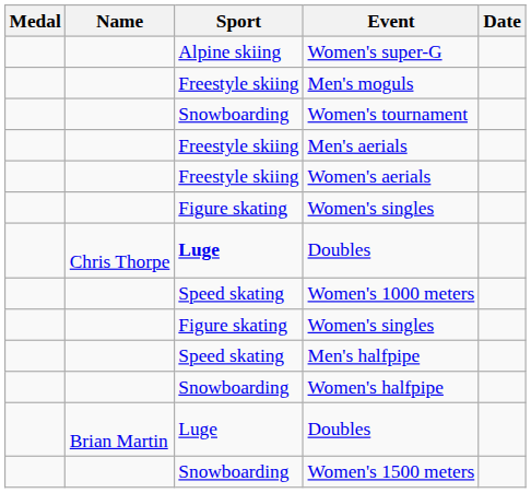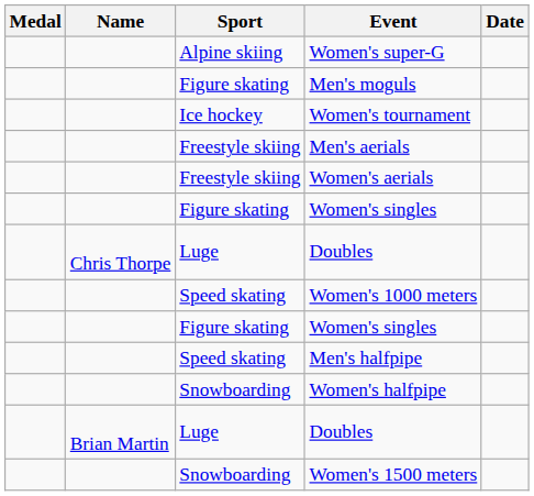 <table class="wikitable sortable" style=font-size:95%>
 <tr>
 <th>Medal</th>
 <th>Name</th>
 <th>Sport</th>
 <th>Event</th>
 <th>Date</th>
 </tr>
 <tr>
 <td></td>
 <td></td>
 <td><a href='#'>Alpine skiing</a></td>
 <td><a href='#'>Women's super-G</a></td>
 <td></td>
 </tr>
 <tr>
 <td></td>
 <td></td>
-<td><a href='#'>Freestyle skiing</a></td>
+<td><a href='#'>Figure skating</a></td>
 <td><a href='#'>Men's moguls</a></td>
 <td></td>
 </tr>
 <tr>
 <td></td>
 <td><br></td>
-<td><a href='#'>Snowboarding</a></td>
+<td><a href='#'>Ice hockey</a></td>
 <td><a href='#'>Women's tournament</a></td>
 <td></td>
 </tr>
 <tr>
 <td></td>
 <td></td>
 <td><a href='#'>Freestyle skiing</a></td>
 <td><a href='#'>Men's aerials</a></td>
 <td></td>
 </tr>
 <tr>
 <td></td>
 <td></td>
 <td><a href='#'>Freestyle skiing</a></td>
 <td><a href='#'>Women's aerials</a></td>
 <td></td>
 </tr>
 <tr>
 <td></td>
 <td></td>
 <td><a href='#'>Figure skating</a></td>
 <td><a href='#'>Women's singles</a></td>
 <td></td>
 </tr>
 <tr>
 <td></td>
 <td><br><a href='#'>Chris Thorpe</a></td>
-<td><strong><a href='#'>Luge</a></strong></td>
+<td><a href='#'>Luge</a></td>
 <td><a href='#'>Doubles</a></td>
 <td></td>
 </tr>
 <tr>
 <td></td>
 <td></td>
 <td><a href='#'>Speed skating</a></td>
 <td><a href='#'>Women's 1000 meters</a></td>
 <td></td>
 </tr>
 <tr>
 <td></td>
 <td></td>
 <td><a href='#'>Figure skating</a></td>
 <td><a href='#'>Women's singles</a></td>
 <td></td>
 </tr>
 <tr>
 <td></td>
 <td></td>
 <td><a href='#'>Speed skating</a></td>
 <td><a href='#'>Men's halfpipe</a></td>
 <td></td>
 </tr>
 <tr>
 <td></td>
 <td></td>
 <td><a href='#'>Snowboarding</a></td>
 <td><a href='#'>Women's halfpipe</a></td>
 <td></td>
 </tr>
 <tr>
 <td></td>
 <td><br><a href='#'>Brian Martin</a></td>
 <td><a href='#'>Luge</a></td>
 <td><a href='#'>Doubles</a></td>
 <td></td>
 </tr>
 <tr>
 <td></td>
 <td></td>
 <td><a href='#'>Snowboarding</a></td>
 <td><a href='#'>Women's 1500 meters</a></td>
 <td></td>
 </tr>
 </table>
